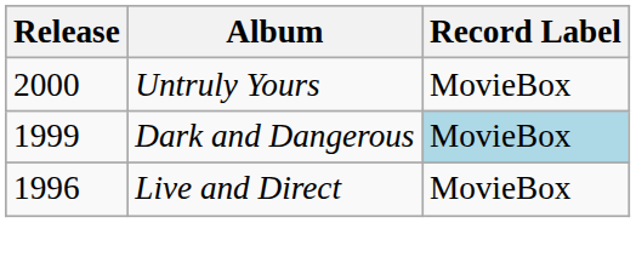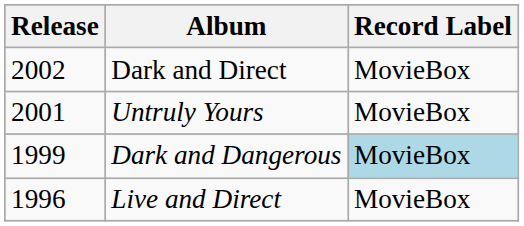 <table class="wikitable">
 <tr>
 <th>Release</th>
 <th>Album</th>
 <th>Record Label</th>
 </tr>
 <tr>
-<td>2000</td>
+<td>2002</td>
+<td>Dark and Direct</td>
+<td>MovieBox</td>
+</tr>
+<tr>
+<td>2001</td>
 <td><em>Untruly Yours</em></td>
 <td>MovieBox</td>
 </tr>
 <tr>
 <td>1999</td>
 <td><em>Dark and Dangerous</em></td>
 <td style="background: lightblue;">MovieBox</td>
 </tr>
 <tr>
 <td>1996</td>
 <td><em>Live and Direct</em></td>
 <td>MovieBox</td>
 </tr>
 </table>
